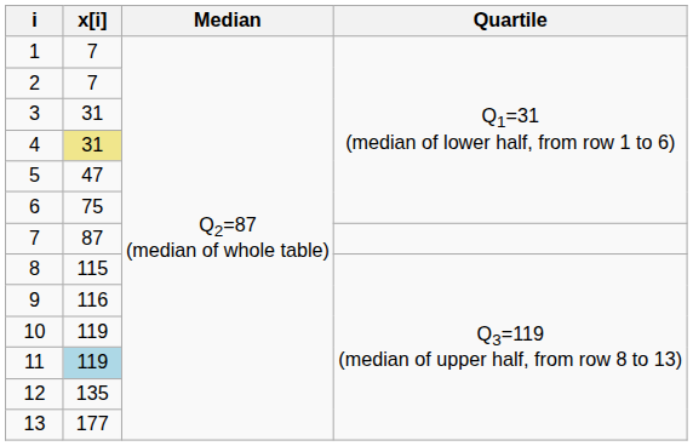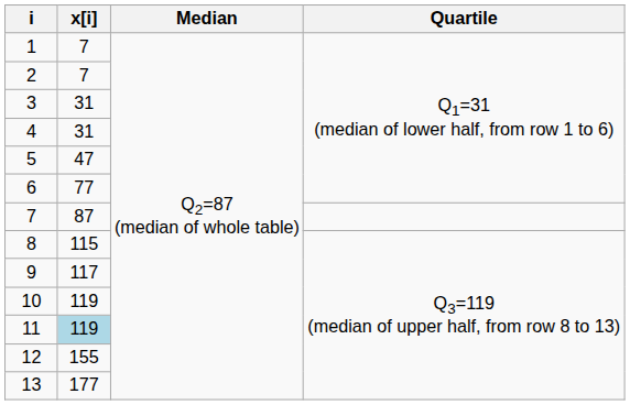 <table class="wikitable" style="text-align:center;">
 <tr>
 <th width="40px">i</th>
 <th width="40px">x[i]</th>
 <th>Median</th>
 <th>Quartile</th>
 </tr>
 <tr>
 <td>1</td>
 <td>7</td>
 <td rowspan="14">Q<sub>2</sub>=87<br> (median of whole table)</td>
 <td rowspan="6">Q<sub>1</sub>=31<br> (median of lower half, from row 1 to 6)</td>
 </tr>
 <tr>
 <td>2</td>
 <td>7</td>
 </tr>
 <tr>
 <td>3</td>
 <td>31</td>
 </tr>
 <tr>
 <td>4</td>
-<td style="background: khaki;">31</td>
+<td>31</td>
 </tr>
 <tr>
 <td>5</td>
 <td>47</td>
 </tr>
 <tr>
 <td>6</td>
-<td>75</td>
+<td>77</td>
 </tr>
 <tr>
 <td>7</td>
 <td>87</td>
 <td></td>
 </tr>
 <tr>
 <td>8</td>
 <td>115</td>
 <td rowspan="6">Q<sub>3</sub>=119<br> (median of upper half, from row 8 to 13)</td>
 </tr>
 <tr>
 <td>9</td>
-<td>116</td>
+<td>117</td>
 </tr>
 <tr>
 <td>10</td>
 <td>119</td>
 </tr>
 <tr>
 <td>11</td>
 <td style="background: lightblue;">119</td>
 </tr>
 <tr>
 <td>12</td>
-<td>135</td>
+<td>155</td>
 </tr>
 <tr>
 <td>13</td>
 <td>177</td>
 </tr>
 </table>
